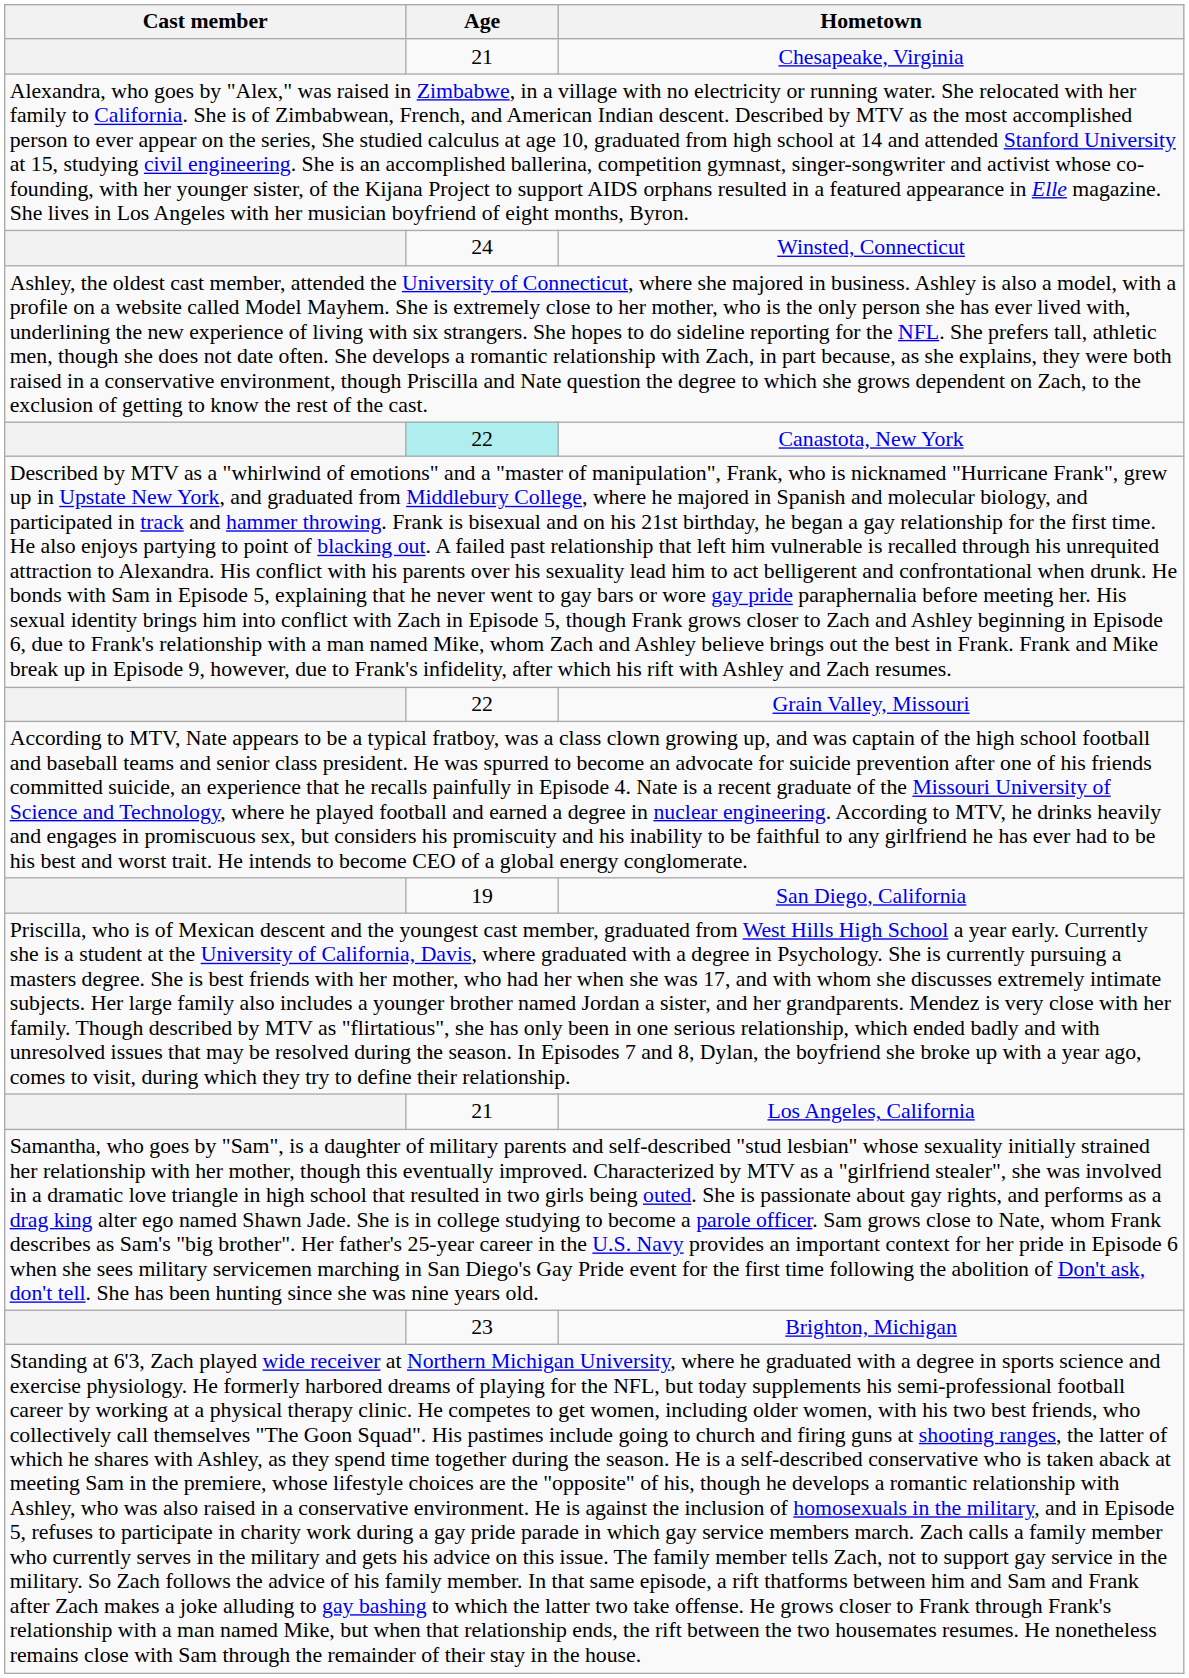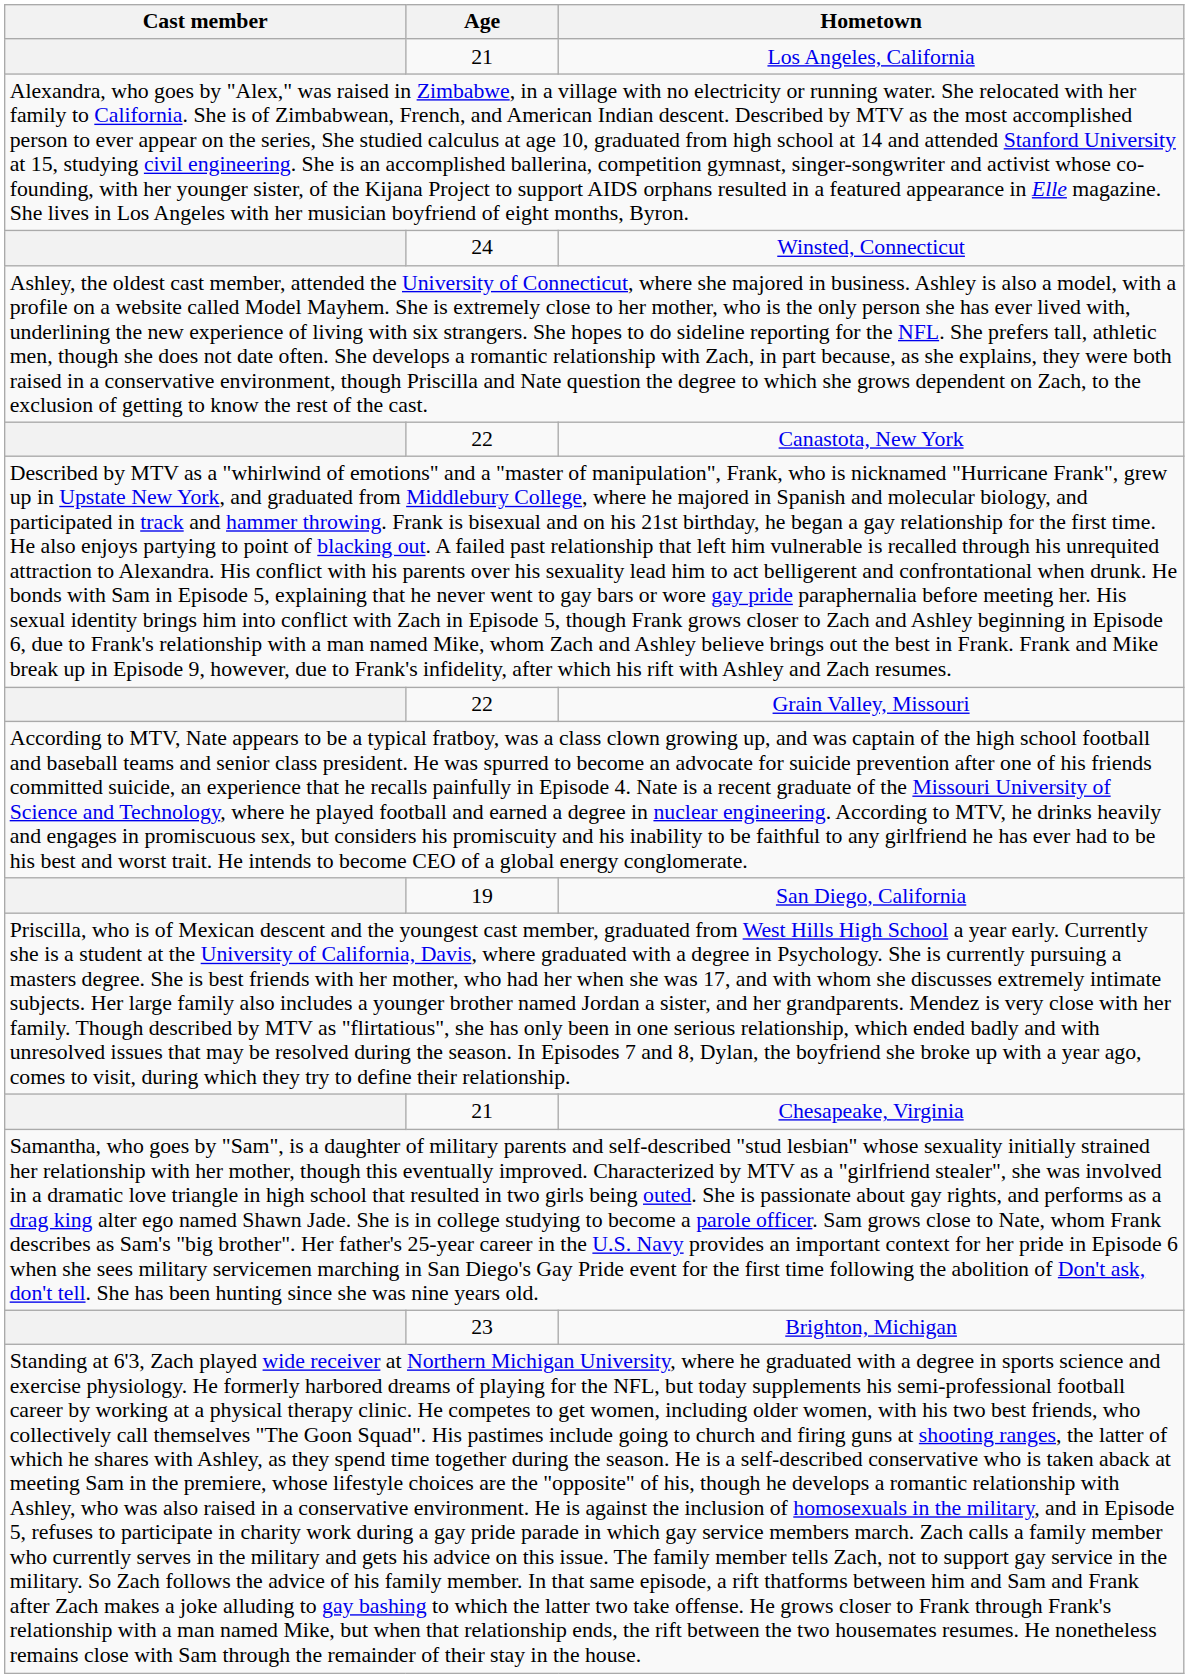 <table class="wikitable sortable" style="text-align:center;">
 <tr>
 <th scope="col">Cast member</th>
 <th scope="col">Age</th>
 <th scope="col">Hometown</th>
 </tr>
 <tr>
 <th scope="row"></th>
 <td>21</td>
-<td><a href='#'>Chesapeake, Virginia</a></td>
+<td><a href='#'>Los Angeles, California</a></td>
 </tr>
 <tr class="expand-child">
 <td colspan="3" align="left">Alexandra, who goes by "Alex," was raised in <a href='#'>Zimbabwe</a>, in a village with no electricity or running water. She relocated with her family to <a href='#'>California</a>. She is of Zimbabwean, French, and American Indian descent. Described by MTV as the most accomplished person to ever appear on the series, She studied calculus at age 10, graduated from high school at 14 and attended <a href='#'>Stanford University</a> at 15, studying <a href='#'>civil engineering</a>. She is an accomplished ballerina, competition gymnast, singer-songwriter and activist whose co-founding, with her younger sister, of the Kijana Project to support AIDS orphans resulted in a featured appearance in <em><a href='#'>Elle</a></em> magazine. She lives in Los Angeles with her musician boyfriend of eight months, Byron.</td>
 </tr>
 <tr>
 <th scope="row"></th>
 <td>24</td>
 <td><a href='#'>Winsted, Connecticut</a></td>
 </tr>
 <tr class="expand-child">
 <td colspan="3" align="left">Ashley, the oldest cast member, attended the <a href='#'>University of Connecticut</a>, where she majored in business. Ashley is also a model, with a profile on a website called Model Mayhem. She is extremely close to her mother, who is the only person she has ever lived with, underlining the new experience of living with six strangers. She hopes to do sideline reporting for the <a href='#'>NFL</a>. She prefers tall, athletic men, though she does not date often. She develops a romantic relationship with Zach, in part because, as she explains, they were both raised in a conservative environment, though Priscilla and Nate question the degree to which she grows dependent on Zach, to the exclusion of getting to know the rest of the cast.</td>
 </tr>
 <tr>
 <th scope="row"></th>
-<td style="background: paleturquoise;">22</td>
+<td>22</td>
 <td><a href='#'>Canastota, New York</a></td>
 </tr>
 <tr class="expand-child">
 <td colspan="3" align="left">Described by MTV as a "whirlwind of emotions" and a "master of manipulation", Frank, who is nicknamed "Hurricane Frank", grew up in <a href='#'>Upstate New York</a>, and graduated from <a href='#'>Middlebury College</a>, where he majored in Spanish and molecular biology, and participated in <a href='#'>track</a> and <a href='#'>hammer throwing</a>. Frank is bisexual and on his 21st birthday, he began a gay relationship for the first time. He also enjoys partying to point of <a href='#'>blacking out</a>. A failed past relationship that left him vulnerable is recalled through his unrequited attraction to Alexandra. His conflict with his parents over his sexuality lead him to act belligerent and confrontational when drunk. He bonds with Sam in Episode 5, explaining that he never went to gay bars or wore <a href='#'>gay pride</a> paraphernalia before meeting her. His sexual identity brings him into conflict with Zach in Episode 5, though Frank grows closer to Zach and Ashley beginning in Episode 6, due to Frank's relationship with a man named Mike, whom Zach and Ashley believe brings out the best in Frank. Frank and Mike break up in Episode 9, however, due to Frank's infidelity, after which his rift with Ashley and Zach resumes.</td>
 </tr>
 <tr>
 <th scope="row"></th>
 <td>22</td>
 <td><a href='#'>Grain Valley, Missouri</a></td>
 </tr>
 <tr class="expand-child">
 <td colspan="3" align="left">According to MTV, Nate appears to be a typical fratboy, was a class clown growing up, and was captain of the high school football and baseball teams and senior class president. He was spurred to become an advocate for suicide prevention after one of his friends committed suicide, an experience that he recalls painfully in Episode 4. Nate is a recent graduate of the <a href='#'>Missouri University of Science and Technology</a>, where he played football and earned a degree in <a href='#'>nuclear engineering</a>. According to MTV, he drinks heavily and engages in promiscuous sex, but considers his promiscuity and his inability to be faithful to any girlfriend he has ever had to be his best and worst trait. He intends to become CEO of a global energy conglomerate.</td>
 </tr>
 <tr>
 <th scope="row"></th>
 <td>19</td>
 <td><a href='#'>San Diego, California</a></td>
 </tr>
 <tr class="expand-child">
 <td colspan="3" align="left">Priscilla, who is of Mexican descent and the youngest cast member, graduated from <a href='#'>West Hills High School</a> a year early. Currently she is a student at the <a href='#'>University of California, Davis</a>, where graduated with a degree in Psychology. She is currently pursuing a masters degree. She is best friends with her mother, who had her when she was 17, and with whom she discusses extremely intimate subjects. Her large family also includes a younger brother named Jordan a sister, and her grandparents. Mendez is very close with her family. Though described by MTV as "flirtatious", she has only been in one serious relationship, which ended badly and with unresolved issues that may be resolved during the season. In Episodes 7 and 8, Dylan, the boyfriend she broke up with a year ago, comes to visit, during which they try to define their relationship.</td>
 </tr>
 <tr>
 <th scope="row"></th>
 <td>21</td>
-<td><a href='#'>Los Angeles, California</a></td>
+<td><a href='#'>Chesapeake, Virginia</a></td>
 </tr>
 <tr class="expand-child">
 <td colspan="3" align="left">Samantha, who goes by "Sam", is a daughter of military parents and self-described "stud lesbian" whose sexuality initially strained her relationship with her mother, though this eventually improved. Characterized by MTV as a "girlfriend stealer", she was involved in a dramatic love triangle in high school that resulted in two girls being <a href='#'>outed</a>. She is passionate about gay rights, and performs as a <a href='#'>drag king</a> alter ego named Shawn Jade. She is in college studying to become a <a href='#'>parole officer</a>. Sam grows close to Nate, whom Frank describes as Sam's "big brother". Her father's 25-year career in the <a href='#'>U.S. Navy</a> provides an important context for her pride in Episode 6 when she sees military servicemen marching in San Diego's Gay Pride event for the first time following the abolition of <a href='#'>Don't ask, don't tell</a>. She has been hunting since she was nine years old.</td>
 </tr>
 <tr>
 <th scope="row"></th>
 <td>23</td>
 <td><a href='#'>Brighton, Michigan</a></td>
 </tr>
 <tr class="expand-child">
 <td colspan="3" align="left">Standing at 6'3, Zach played <a href='#'>wide receiver</a> at <a href='#'>Northern Michigan University</a>, where he graduated with a degree in sports science and exercise physiology. He formerly harbored dreams of playing for the NFL, but today supplements his semi-professional football career by working at a physical therapy clinic. He competes to get women, including older women, with his two best friends, who collectively call themselves "The Goon Squad". His pastimes include going to church and firing guns at <a href='#'>shooting ranges</a>, the latter of which he shares with Ashley, as they spend time together during the season. He is a self-described conservative who is taken aback at meeting Sam in the premiere, whose lifestyle choices are the "opposite" of his, though he develops a romantic relationship with Ashley, who was also raised in a conservative environment. He is against the inclusion of <a href='#'>homosexuals in the military</a>, and in Episode 5, refuses to participate in charity work during a gay pride parade in which gay service members march. Zach calls a family member who currently serves in the military and gets his advice on this issue. The family member tells Zach, not to support gay service in the military. So Zach follows the advice of his family member. In that same episode, a rift thatforms between him and Sam and Frank after Zach makes a joke alluding to <a href='#'>gay bashing</a> to which the latter two take offense. He grows closer to Frank through Frank's relationship with a man named Mike, but when that relationship ends, the rift between the two housemates resumes. He nonetheless remains close with Sam through the remainder of their stay in the house.</td>
 </tr>
 </table>
